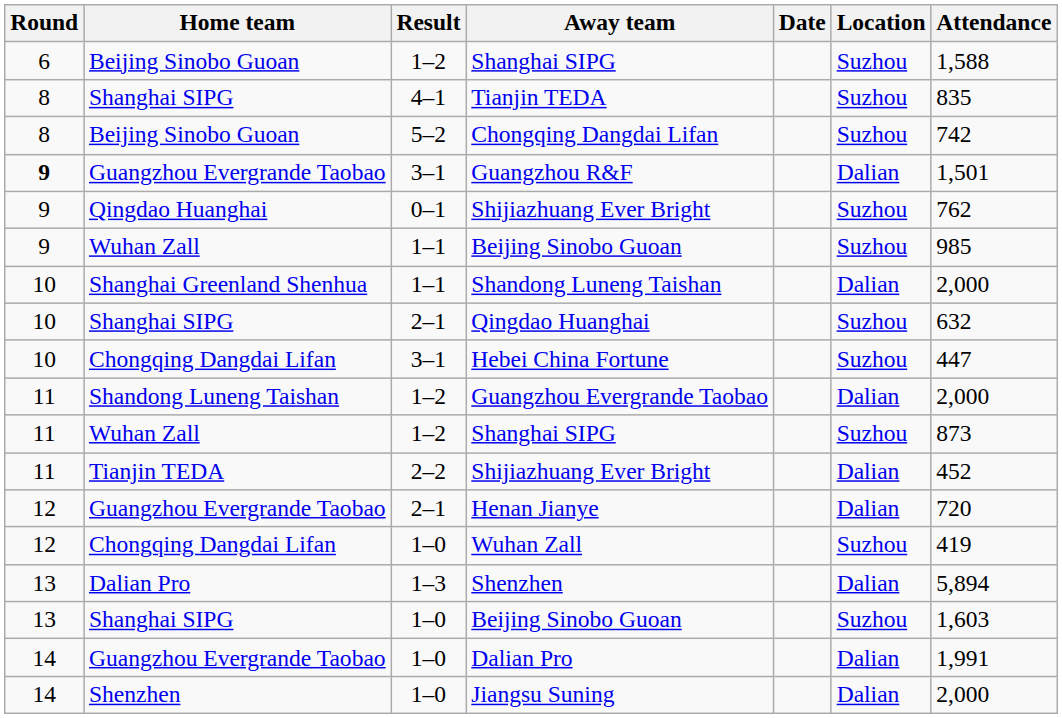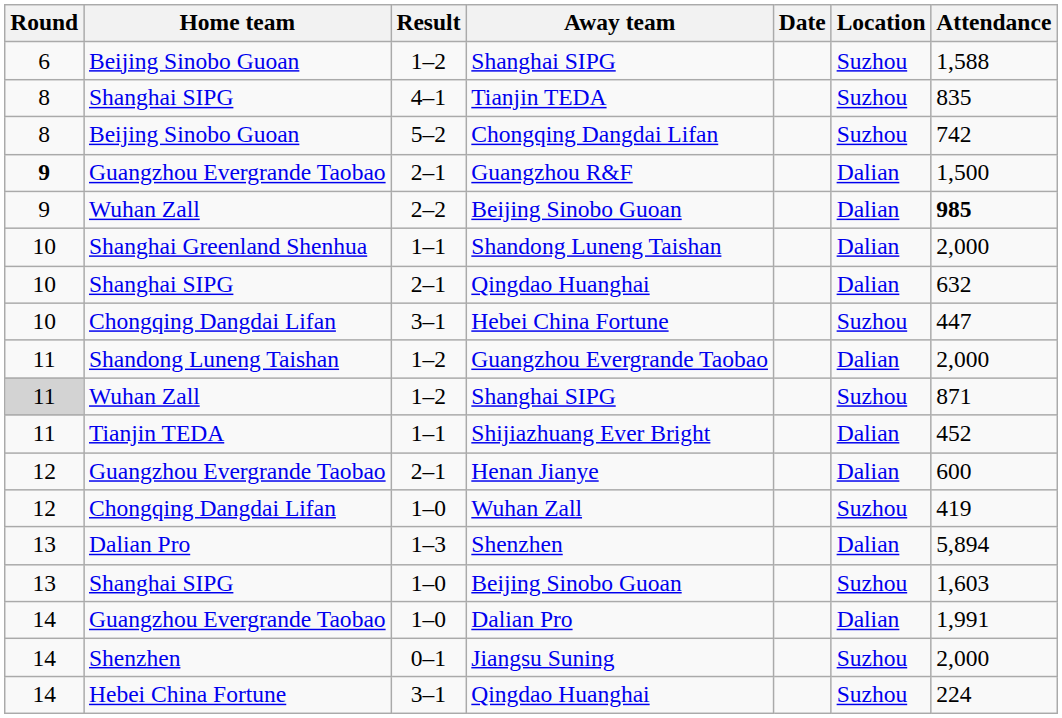 <table class="wikitable">
 <tr>
 <th>Round</th>
 <th>Home team</th>
 <th style="text-align:center">Result</th>
 <th>Away team</th>
 <th>Date</th>
 <th>Location</th>
 <th>Attendance</th>
 </tr>
 <tr>
 <td style="text-align:center;">6</td>
 <td><a href='#'>Beijing Sinobo Guoan</a></td>
 <td style="text-align:center;">1–2</td>
 <td><a href='#'>Shanghai SIPG</a></td>
 <td></td>
 <td><a href='#'>Suzhou</a></td>
 <td>1,588</td>
 </tr>
 <tr>
 <td style="text-align:center;">8</td>
 <td><a href='#'>Shanghai SIPG</a></td>
 <td style="text-align:center;">4–1</td>
 <td><a href='#'>Tianjin TEDA</a></td>
 <td></td>
 <td><a href='#'>Suzhou</a></td>
 <td>835</td>
 </tr>
 <tr>
 <td style="text-align:center;">8</td>
 <td><a href='#'>Beijing Sinobo Guoan</a></td>
 <td style="text-align:center;">5–2</td>
 <td><a href='#'>Chongqing Dangdai Lifan</a></td>
 <td></td>
 <td><a href='#'>Suzhou</a></td>
 <td>742</td>
 </tr>
 <tr>
 <td style="text-align:center;"><strong>9</strong></td>
 <td><a href='#'>Guangzhou Evergrande Taobao</a></td>
-<td style="text-align:center;">3–1</td>
+<td style="text-align:center;">2–1</td>
 <td><a href='#'>Guangzhou R&F</a></td>
 <td></td>
 <td><a href='#'>Dalian</a></td>
-<td>1,501</td>
-</tr>
-<tr>
-<td style="text-align:center;">9</td>
-<td><a href='#'>Qingdao Huanghai</a></td>
-<td style="text-align:center;">0–1</td>
-<td><a href='#'>Shijiazhuang Ever Bright</a></td>
-<td></td>
-<td><a href='#'>Suzhou</a></td>
-<td>762</td>
+<td>1,500</td>
 </tr>
 <tr>
 <td style="text-align:center;">9</td>
 <td><a href='#'>Wuhan Zall</a></td>
-<td style="text-align:center;">1–1</td>
+<td style="text-align:center;">2–2</td>
 <td><a href='#'>Beijing Sinobo Guoan</a></td>
 <td></td>
-<td><a href='#'>Suzhou</a></td>
-<td>985</td>
+<td><a href='#'>Dalian</a></td>
+<td><strong>985</strong></td>
 </tr>
 <tr>
 <td style="text-align:center;">10</td>
 <td><a href='#'>Shanghai Greenland Shenhua</a></td>
 <td style="text-align:center;">1–1</td>
 <td><a href='#'>Shandong Luneng Taishan</a></td>
 <td></td>
 <td><a href='#'>Dalian</a></td>
 <td>2,000</td>
 </tr>
 <tr>
 <td style="text-align:center;">10</td>
 <td><a href='#'>Shanghai SIPG</a></td>
 <td style="text-align:center;">2–1</td>
 <td><a href='#'>Qingdao Huanghai</a></td>
 <td></td>
-<td><a href='#'>Suzhou</a></td>
+<td><a href='#'>Dalian</a></td>
 <td>632</td>
 </tr>
 <tr>
 <td style="text-align:center;">10</td>
 <td><a href='#'>Chongqing Dangdai Lifan</a></td>
 <td style="text-align:center;">3–1</td>
 <td><a href='#'>Hebei China Fortune</a></td>
 <td></td>
 <td><a href='#'>Suzhou</a></td>
 <td>447</td>
 </tr>
 <tr>
 <td style="text-align:center;">11</td>
 <td><a href='#'>Shandong Luneng Taishan</a></td>
 <td style="text-align:center;">1–2</td>
 <td><a href='#'>Guangzhou Evergrande Taobao</a></td>
 <td></td>
 <td><a href='#'>Dalian</a></td>
 <td>2,000</td>
 </tr>
 <tr>
-<td style="text-align:center;">11</td>
+<td style="background: lightgrey; text-align:center;">11</td>
 <td><a href='#'>Wuhan Zall</a></td>
 <td style="text-align:center;">1–2</td>
 <td><a href='#'>Shanghai SIPG</a></td>
 <td></td>
 <td><a href='#'>Suzhou</a></td>
-<td>873</td>
+<td>871</td>
 </tr>
 <tr>
 <td style="text-align:center;">11</td>
 <td><a href='#'>Tianjin TEDA</a></td>
-<td style="text-align:center;">2–2</td>
+<td style="text-align:center;">1–1</td>
 <td><a href='#'>Shijiazhuang Ever Bright</a></td>
 <td></td>
 <td><a href='#'>Dalian</a></td>
 <td>452</td>
 </tr>
 <tr>
 <td style="text-align:center;">12</td>
 <td><a href='#'>Guangzhou Evergrande Taobao</a></td>
 <td style="text-align:center;">2–1</td>
 <td><a href='#'>Henan Jianye</a></td>
 <td></td>
 <td><a href='#'>Dalian</a></td>
-<td>720</td>
+<td>600</td>
 </tr>
 <tr>
 <td style="text-align:center;">12</td>
 <td><a href='#'>Chongqing Dangdai Lifan</a></td>
 <td style="text-align:center;">1–0</td>
 <td><a href='#'>Wuhan Zall</a></td>
 <td></td>
 <td><a href='#'>Suzhou</a></td>
 <td>419</td>
 </tr>
 <tr>
 <td style="text-align:center;">13</td>
 <td><a href='#'>Dalian Pro</a></td>
 <td style="text-align:center;">1–3</td>
 <td><a href='#'>Shenzhen</a></td>
 <td></td>
 <td><a href='#'>Dalian</a></td>
 <td>5,894</td>
 </tr>
 <tr>
 <td style="text-align:center;">13</td>
 <td><a href='#'>Shanghai SIPG</a></td>
 <td style="text-align:center;">1–0</td>
 <td><a href='#'>Beijing Sinobo Guoan</a></td>
 <td></td>
 <td><a href='#'>Suzhou</a></td>
 <td>1,603</td>
 </tr>
 <tr>
 <td style="text-align:center;">14</td>
 <td><a href='#'>Guangzhou Evergrande Taobao</a></td>
 <td style="text-align:center;">1–0</td>
 <td><a href='#'>Dalian Pro</a></td>
 <td></td>
 <td><a href='#'>Dalian</a></td>
 <td>1,991</td>
 </tr>
 <tr>
 <td style="text-align:center;">14</td>
 <td><a href='#'>Shenzhen</a></td>
-<td style="text-align:center;">1–0</td>
+<td style="text-align:center;">0–1</td>
 <td><a href='#'>Jiangsu Suning</a></td>
 <td></td>
-<td><a href='#'>Dalian</a></td>
+<td><a href='#'>Suzhou</a></td>
 <td>2,000</td>
 </tr>
+<tr>
+<td style="text-align:center;">14</td>
+<td><a href='#'>Hebei China Fortune</a></td>
+<td style="text-align:center;">3–1</td>
+<td><a href='#'>Qingdao Huanghai</a></td>
+<td></td>
+<td><a href='#'>Suzhou</a></td>
+<td>224</td>
+</tr>
 </table>
